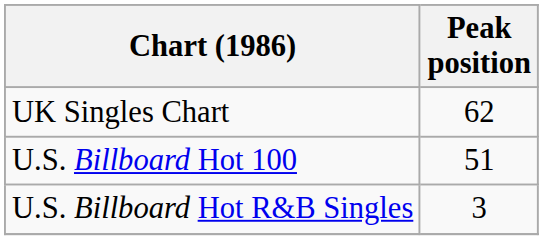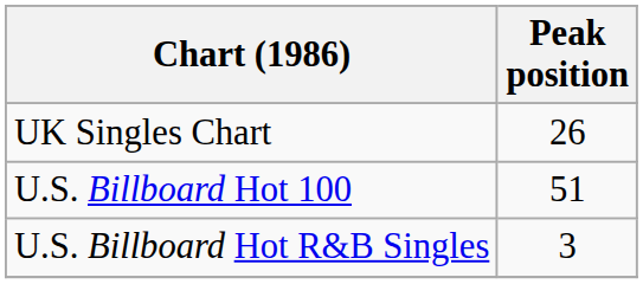 <table class="wikitable">
 <tr>
 <th align="left">Chart (1986)</th>
 <th align="left">Peak<br>position</th>
 </tr>
 <tr>
 <td align="left">UK Singles Chart</td>
-<td align="center">62</td>
+<td align="center">26</td>
 </tr>
 <tr>
 <td align="left">U.S. <a href='#'><em>Billboard</em> Hot 100</a></td>
 <td align="center">51</td>
 </tr>
 <tr>
 <td align="left">U.S. <em>Billboard</em> <a href='#'>Hot R&B Singles</a></td>
 <td align="center">3</td>
 </tr>
 <tr>
 </tr>
 </table>
